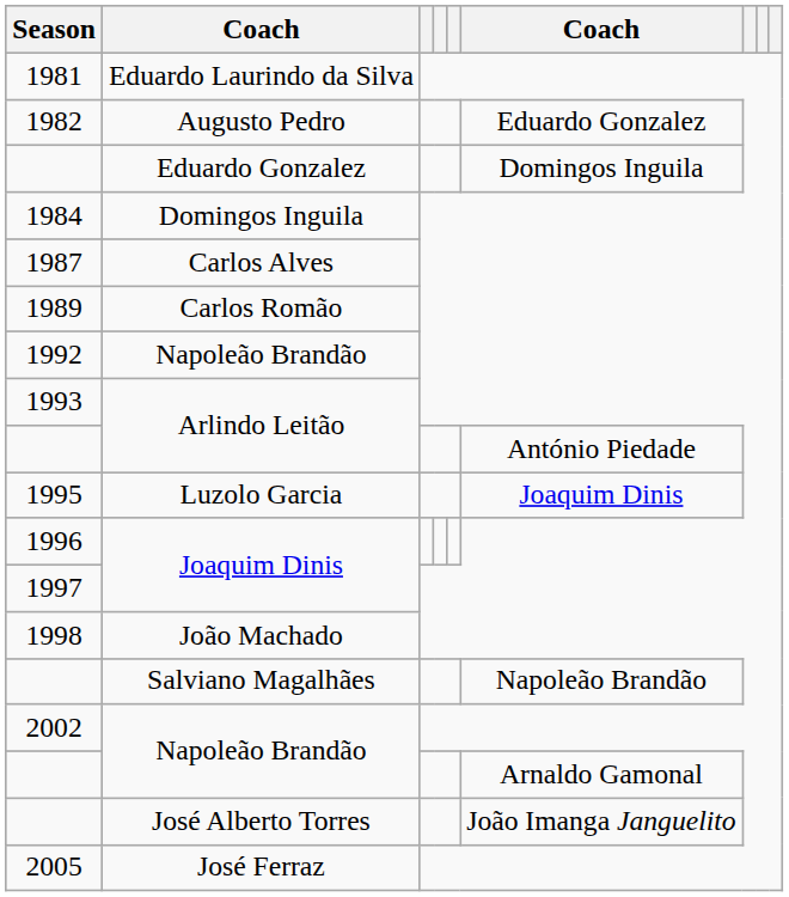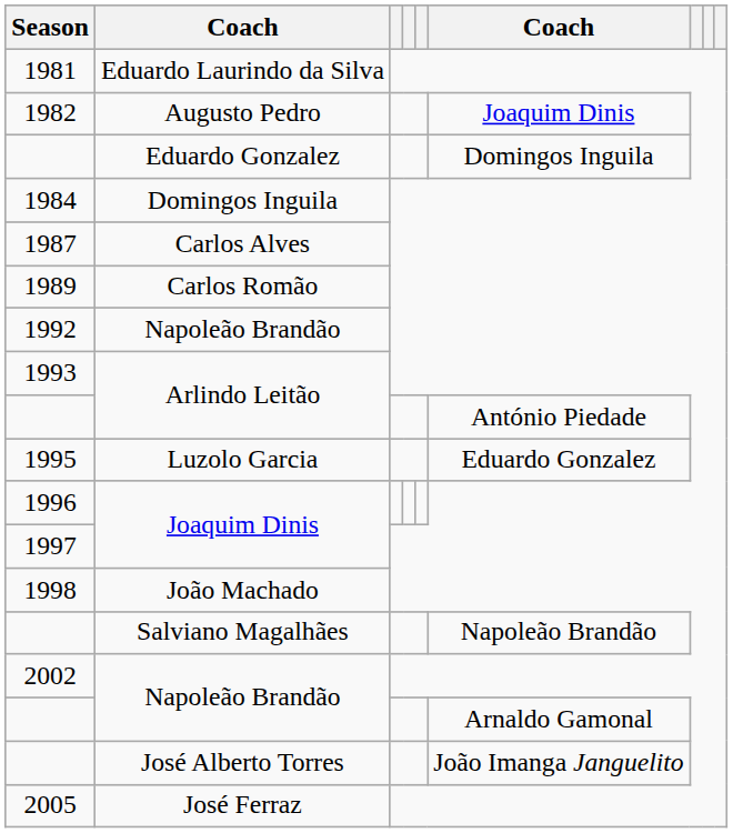 <table class="wikitable" style="text-align:center; font-size:90%">
 <tr>
 <th>Season</th>
 <th>Coach</th>
 <th></th>
 <th></th>
 <th></th>
 <th>Coach</th>
 <th></th>
 <th></th>
 <th></th>
 </tr>
 <tr>
 <td>1981</td>
 <td> Eduardo Laurindo da Silva</td>
 </tr>
 <tr>
 <td>1982</td>
 <td> Augusto Pedro</td>
 <td colspan=3></td>
-<td> Eduardo Gonzalez</td>
+<td> <a href='#'>Joaquim Dinis</a></td>
 </tr>
 <tr>
 <td></td>
 <td> Eduardo Gonzalez</td>
 <td colspan=3></td>
 <td> Domingos Inguila</td>
 </tr>
 <tr>
 <td>1984</td>
 <td> Domingos Inguila</td>
 </tr>
 <tr>
 <td>1987</td>
 <td> Carlos Alves</td>
 </tr>
 <tr>
 <td>1989</td>
 <td> Carlos Romão</td>
 </tr>
 <tr>
 <td>1992</td>
 <td> Napoleão Brandão</td>
 </tr>
 <tr>
 <td>1993</td>
 <td rowspan=2> Arlindo Leitão</td>
 </tr>
 <tr>
 <td></td>
 <td colspan=3></td>
 <td> António Piedade</td>
 </tr>
 <tr>
 <td>1995</td>
 <td> Luzolo Garcia</td>
 <td colspan=3></td>
-<td> <a href='#'>Joaquim Dinis</a></td>
+<td> Eduardo Gonzalez</td>
 </tr>
 <tr>
 <td>1996</td>
 <td rowspan=2> <a href='#'>Joaquim Dinis</a></td>
 <td></td>
 <td></td>
 <td></td>
 </tr>
 <tr>
 <td>1997</td>
 </tr>
 <tr>
 <td>1998</td>
 <td> João Machado</td>
 </tr>
 <tr>
 <td></td>
 <td> Salviano Magalhães</td>
 <td colspan=3></td>
 <td> Napoleão Brandão</td>
 </tr>
 <tr>
 <td>2002</td>
 <td rowspan=2> Napoleão Brandão</td>
 </tr>
 <tr>
 <td></td>
 <td colspan=3></td>
 <td> Arnaldo Gamonal</td>
 </tr>
 <tr>
 <td></td>
 <td> José Alberto Torres</td>
 <td colspan=3></td>
 <td> João Imanga <em>Janguelito</em></td>
 </tr>
 <tr>
 <td>2005</td>
 <td> José Ferraz</td>
 </tr>
 </table>
